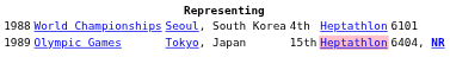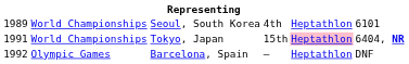 <table>
 <tr>
 <th colspan="6">Representing </th>
 </tr>
 <tr>
-<td>1988</td>
+<td>1989</td>
 <td><a href='#'>World Championships</a></td>
 <td><a href='#'>Seoul</a>, South Korea</td>
 <td>4th</td>
 <td><a href='#'>Heptathlon</a></td>
 <td>6101</td>
 </tr>
 <tr>
-<td>1989</td>
-<td><a href='#'>Olympic Games</a></td>
+<td>1991</td>
+<td><a href='#'>World Championships</a></td>
 <td><a href='#'>Tokyo</a>, Japan</td>
 <td>15th</td>
 <td style="background: pink;"><a href='#'>Heptathlon</a></td>
 <td>6404, <strong><a href='#'>NR</a></strong></td>
 </tr>
+<tr>
+<td>1992</td>
+<td><a href='#'>Olympic Games</a></td>
+<td><a href='#'>Barcelona</a>, Spain</td>
+<td>—</td>
+<td><a href='#'>Heptathlon</a></td>
+<td>DNF</td>
+</tr>
 </table>
